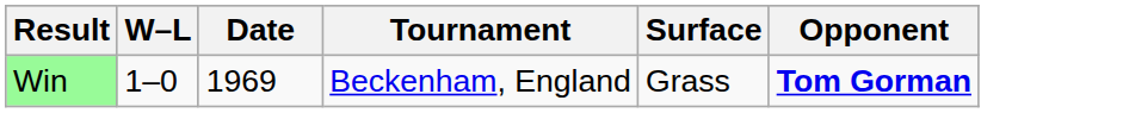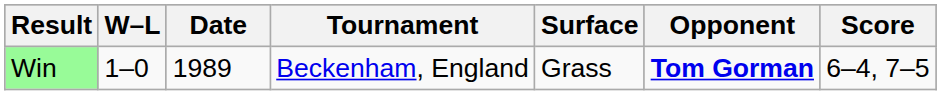 <table class="sortable wikitable">
 <tr>
 <th>Result</th>
 <th class="unsortable">W–L</th>
 <th style="width:55px">Date</th>
 <th>Tournament</th>
 <th>Surface</th>
 <th>Opponent</th>
+<th class="unsortable">Score</th>
 </tr>
 <tr>
 <td style="background:#98fb98;">Win</td>
 <td>1–0</td>
-<td>1969</td>
+<td>1989</td>
 <td><a href='#'>Beckenham</a>, England</td>
 <td>Grass</td>
 <td><strong> <a href='#'>Tom Gorman</a></strong></td>
+<td>6–4, 7–5</td>
 </tr>
 </table>
